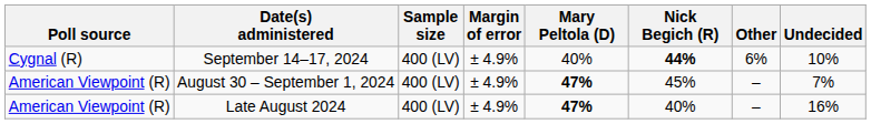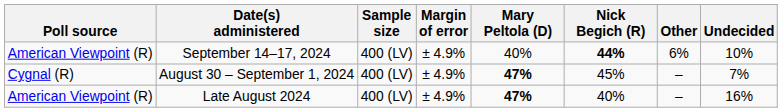 <table class="wikitable" style="font-size:90%;text-align:center;">
 <tr valign=bottom>
 <th>Poll source</th>
 <th>Date(s)<br>administered</th>
 <th>Sample<br>size</th>
 <th>Margin<br>of error</th>
 <th style="width:90px;">Mary<br>Peltola (D)</th>
 <th style="width:90px;">Nick<br>Begich (R)</th>
 <th>Other</th>
 <th>Undecided</th>
 </tr>
 <tr>
-<td style="text-align:left;"><a href='#'>Cygnal</a> (R)</td>
+<td style="text-align:left;"><a href='#'>American Viewpoint</a> (R)</td>
 <td>September 14–17, 2024</td>
 <td>400 (LV)</td>
 <td>± 4.9%</td>
 <td>40%</td>
 <td><strong>44%</strong></td>
 <td>6%</td>
 <td>10%</td>
 </tr>
 <tr>
-<td style="text-align:left;"><a href='#'>American Viewpoint</a> (R)</td>
+<td style="text-align:left;"><a href='#'>Cygnal</a> (R)</td>
 <td>August 30 – September 1, 2024</td>
 <td>400 (LV)</td>
 <td>± 4.9%</td>
 <td><strong>47%</strong></td>
 <td>45%</td>
 <td>–</td>
 <td>7%</td>
 </tr>
 <tr>
 <td style="text-align:left;"><a href='#'>American Viewpoint</a> (R)</td>
 <td>Late August 2024</td>
 <td>400 (LV)</td>
 <td>± 4.9%</td>
 <td><strong>47%</strong></td>
 <td>40%</td>
 <td>–</td>
 <td>16%</td>
 </tr>
 </table>
